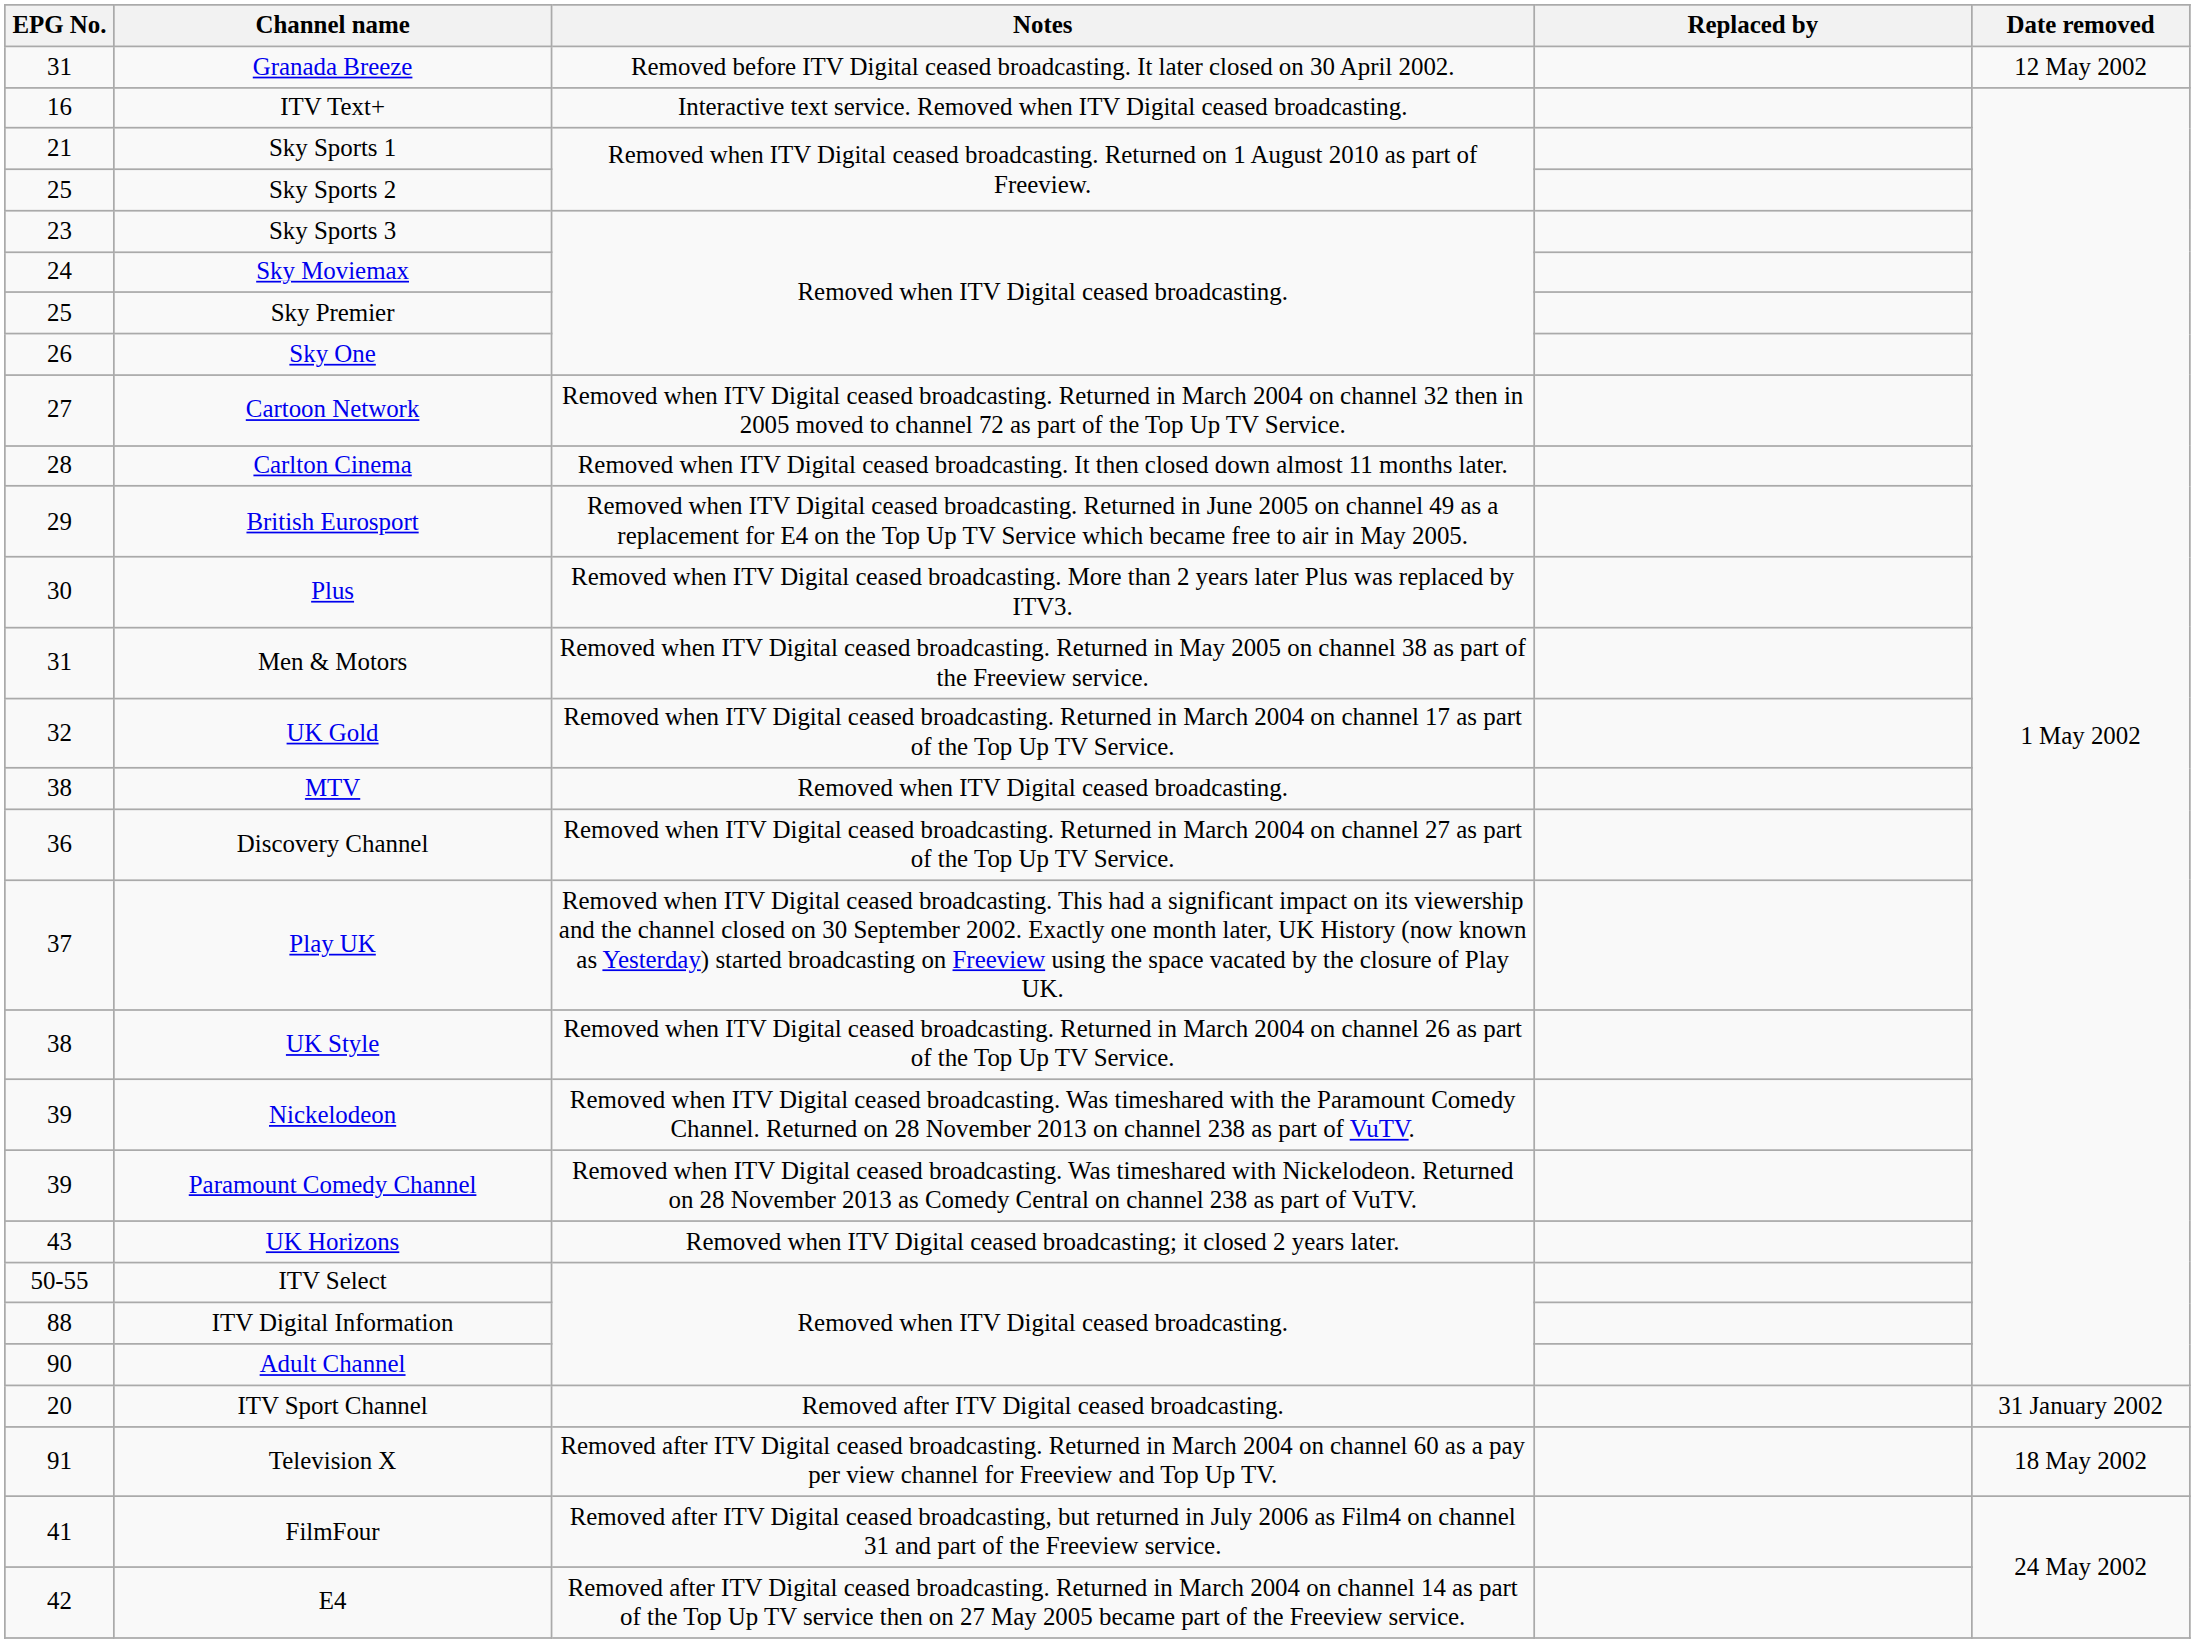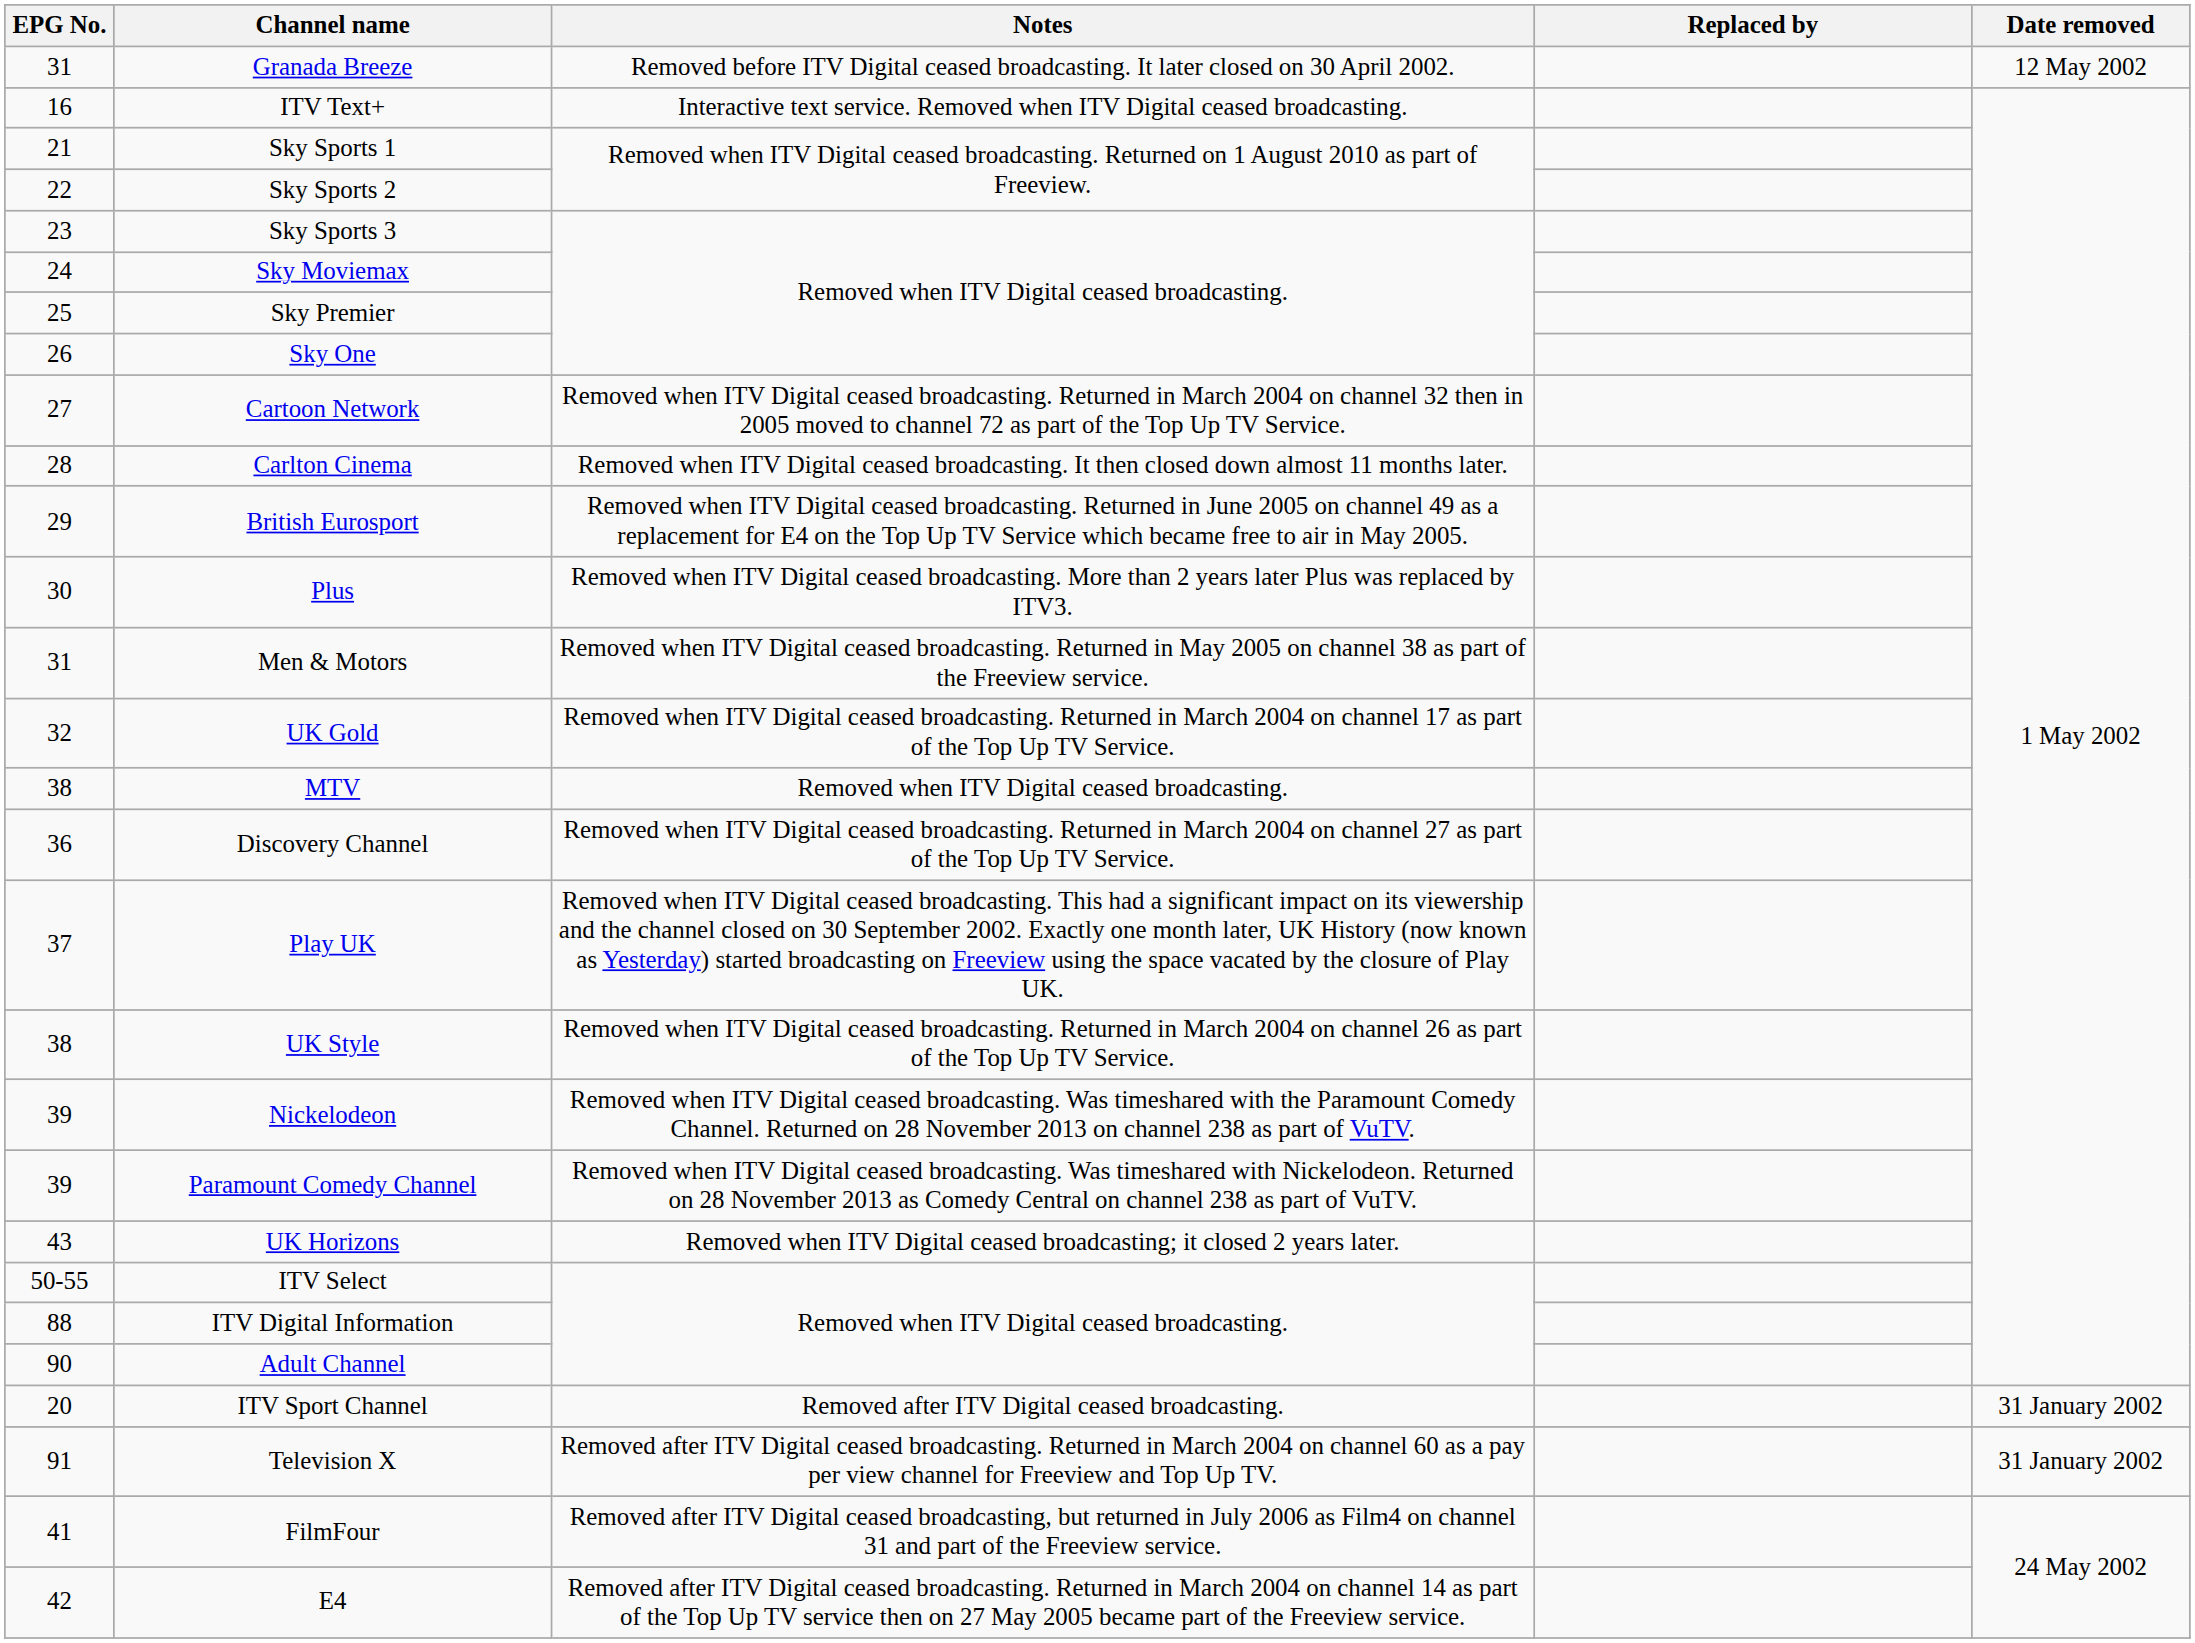 <table class="wikitable sortable" style="font-size:90%; text-align:center; width:100%;">
 <tr>
 <th style="width:5%;">EPG No.</th>
 <th style="width:20%;">Channel name</th>
 <th style="width:45%;">Notes</th>
 <th style="width:20%;">Replaced by</th>
 <th style="width:10%;">Date removed</th>
 </tr>
 <tr>
 <td>31</td>
 <td><a href='#'>Granada Breeze</a></td>
 <td>Removed before ITV Digital ceased broadcasting. It later closed on 30 April 2002.</td>
 <td></td>
 <td>12 May 2002</td>
 </tr>
 <tr>
 <td>16</td>
 <td>ITV Text+</td>
 <td>Interactive text service. Removed when ITV Digital ceased broadcasting.</td>
 <td></td>
 <td rowspan="23">1 May 2002</td>
 </tr>
 <tr>
 <td>21</td>
 <td>Sky Sports 1</td>
 <td rowspan="2">Removed when ITV Digital ceased broadcasting. Returned on 1 August 2010 as part of Freeview.</td>
 <td></td>
 </tr>
 <tr>
-<td>25</td>
+<td>22</td>
 <td>Sky Sports 2</td>
 <td></td>
 </tr>
 <tr>
 <td>23</td>
 <td>Sky Sports 3</td>
 <td rowspan="4">Removed when ITV Digital ceased broadcasting.</td>
 <td></td>
 </tr>
 <tr>
 <td>24</td>
 <td><a href='#'>Sky Moviemax</a></td>
 <td></td>
 </tr>
 <tr>
 <td>25</td>
 <td>Sky Premier</td>
 <td></td>
 </tr>
 <tr>
 <td>26</td>
 <td><a href='#'>Sky One</a></td>
 <td></td>
 </tr>
 <tr>
 <td>27</td>
 <td><a href='#'>Cartoon Network</a></td>
 <td>Removed when ITV Digital ceased broadcasting. Returned in March 2004 on channel 32 then in 2005 moved to channel 72 as part of the Top Up TV Service.</td>
 <td></td>
 </tr>
 <tr>
 <td>28</td>
 <td><a href='#'>Carlton Cinema</a></td>
 <td>Removed when ITV Digital ceased broadcasting. It then closed down almost 11 months later.</td>
 <td></td>
 </tr>
 <tr>
 <td>29</td>
 <td><a href='#'>British Eurosport</a></td>
 <td>Removed when ITV Digital ceased broadcasting. Returned in June 2005 on channel 49 as a replacement for E4 on the Top Up TV Service which became free to air in May 2005.</td>
 <td></td>
 </tr>
 <tr>
 <td>30</td>
 <td><a href='#'>Plus</a></td>
 <td>Removed when ITV Digital ceased broadcasting. More than 2 years later Plus was replaced by ITV3.</td>
 <td></td>
 </tr>
 <tr>
 <td>31</td>
 <td>Men & Motors</td>
 <td>Removed when ITV Digital ceased broadcasting. Returned in May 2005 on channel 38 as part of the Freeview service.</td>
 <td></td>
 </tr>
 <tr>
 <td>32</td>
 <td><a href='#'>UK Gold</a></td>
 <td>Removed when ITV Digital ceased broadcasting. Returned in March 2004 on channel 17 as part of the Top Up TV Service.</td>
 <td></td>
 </tr>
 <tr>
 <td>38</td>
 <td><a href='#'>MTV</a></td>
 <td>Removed when ITV Digital ceased broadcasting.</td>
 <td></td>
 </tr>
 <tr>
 <td>36</td>
 <td>Discovery Channel</td>
 <td>Removed when ITV Digital ceased broadcasting. Returned in March 2004 on channel 27 as part of the Top Up TV Service.</td>
 <td></td>
 </tr>
 <tr>
 <td>37</td>
 <td><a href='#'>Play UK</a></td>
 <td>Removed when ITV Digital ceased broadcasting. This had a significant impact on its viewership and the channel closed on 30 September 2002. Exactly one month later, UK History (now known as <a href='#'>Yesterday</a>) started broadcasting on <a href='#'>Freeview</a> using the space vacated by the closure of Play UK.</td>
 <td></td>
 </tr>
 <tr>
 <td>38</td>
 <td><a href='#'>UK Style</a></td>
 <td>Removed when ITV Digital ceased broadcasting. Returned in March 2004 on channel 26 as part of the Top Up TV Service.</td>
 <td></td>
 </tr>
 <tr>
 <td>39</td>
 <td><a href='#'>Nickelodeon</a></td>
 <td>Removed when ITV Digital ceased broadcasting. Was timeshared with the Paramount Comedy Channel. Returned on 28 November 2013 on channel 238 as part of <a href='#'>VuTV</a>.</td>
 <td></td>
 </tr>
 <tr>
 <td>39</td>
 <td><a href='#'>Paramount Comedy Channel</a></td>
 <td>Removed when ITV Digital ceased broadcasting. Was timeshared with Nickelodeon. Returned on 28 November 2013 as Comedy Central on channel 238 as part of VuTV.</td>
 <td></td>
 </tr>
 <tr>
 <td>43</td>
 <td><a href='#'>UK Horizons</a></td>
 <td>Removed when ITV Digital ceased broadcasting; it closed 2 years later.</td>
 <td></td>
 </tr>
 <tr>
 <td>50-55</td>
 <td>ITV Select</td>
 <td rowspan="3">Removed when ITV Digital ceased broadcasting.</td>
 <td></td>
 </tr>
 <tr>
 <td>88</td>
 <td>ITV Digital Information</td>
 <td></td>
 </tr>
 <tr>
 <td>90</td>
 <td><a href='#'>Adult Channel</a></td>
 <td></td>
 </tr>
 <tr>
 <td>20</td>
 <td>ITV Sport Channel</td>
 <td>Removed after ITV Digital ceased broadcasting.</td>
 <td></td>
 <td>31 January 2002</td>
 </tr>
 <tr>
 <td>91</td>
 <td>Television X</td>
 <td>Removed after ITV Digital ceased broadcasting. Returned in March 2004 on channel 60 as a pay per view channel for Freeview and Top Up TV.</td>
 <td></td>
-<td>18 May 2002</td>
+<td>31 January 2002</td>
 </tr>
 <tr>
 <td>41</td>
 <td>FilmFour</td>
 <td>Removed after ITV Digital ceased broadcasting, but returned in July 2006 as Film4 on channel 31 and part of the Freeview service.</td>
 <td></td>
 <td rowspan="2">24 May 2002</td>
 </tr>
 <tr>
 <td>42</td>
 <td>E4</td>
 <td>Removed after ITV Digital ceased broadcasting. Returned in March 2004 on channel 14 as part of the Top Up TV service then on 27 May 2005 became part of the Freeview service.</td>
 <td></td>
 </tr>
 </table>
